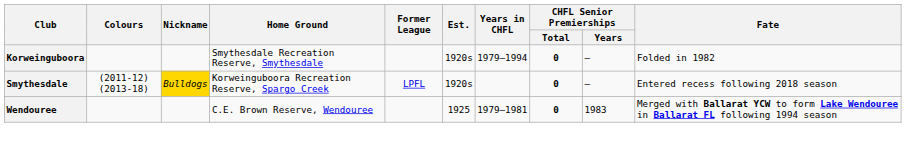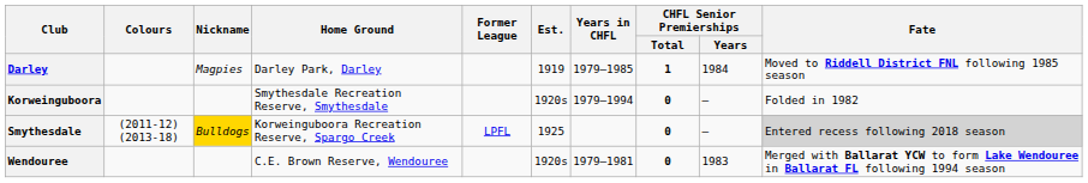 <table class="wikitable sortable" style="width:100%">
 <tr>
 <th rowspan="2">Club</th>
 <th rowspan="2">Colours</th>
 <th rowspan="2">Nickname</th>
 <th rowspan="2">Home Ground</th>
 <th rowspan="2">Former League</th>
 <th rowspan="2">Est.</th>
 <th rowspan="2">Years in CHFL</th>
 <th colspan="2">CHFL Senior Premierships</th>
 <th rowspan="2">Fate</th>
 </tr>
 <tr>
 <th>Total</th>
 <th>Years</th>
+</tr>
+<tr>
+<th style="text-align:left"><a href='#'>Darley</a></th>
+<td></td>
+<td><em>Magpies</em></td>
+<td>Darley Park, <a href='#'>Darley</a></td>
+<td align="center"></td>
+<td align="center">1919</td>
+<td align="center">1979–1985</td>
+<td align="center"><strong>1</strong></td>
+<td>1984</td>
+<td>Moved to <a href='#'><strong>Riddell District FNL</strong></a> following 1985 season</td>
 </tr>
 <tr>
 <th style="text-align:left">Korweinguboora</th>
 <td></td>
 <td></td>
 <td>Smythesdale Recreation Reserve, <a href='#'>Smythesdale</a></td>
 <td align="center"></td>
 <td align="center">1920s</td>
 <td align="center">1979–1994</td>
 <td align="center"><strong>0</strong></td>
 <td>–</td>
 <td>Folded in 1982</td>
 </tr>
 <tr>
 <th style="text-align:left">Smythesdale</th>
 <td align="center">(2011-12)(2013-18)</td>
 <td style="background: gold;"><em>Bulldogs</em></td>
 <td>Korweinguboora Recreation Reserve, <a href='#'>Spargo Creek</a></td>
 <td align="center"><a href='#'>LPFL</a></td>
-<td align="center">1920s</td>
+<td align="center">1925</td>
 <td align="center"></td>
 <td align="center"><strong>0</strong></td>
 <td>–</td>
-<td>Entered recess following 2018 season</td>
+<td style="background: lightgrey;">Entered recess following 2018 season</td>
 </tr>
 <tr>
 <th style="text-align:left">Wendouree</th>
 <td></td>
 <td></td>
 <td>C.E. Brown Reserve, <a href='#'>Wendouree</a></td>
 <td align="center"></td>
-<td align="center">1925</td>
+<td align="center">1920s</td>
 <td align="center">1979–1981</td>
 <td align="center"><strong>0</strong></td>
 <td>1983</td>
 <td>Merged with <strong>Ballarat YCW</strong> to form <a href='#'><strong>Lake Wendouree</strong></a> in <a href='#'><strong>Ballarat FL</strong></a> following 1994 season</td>
 </tr>
 </table>
